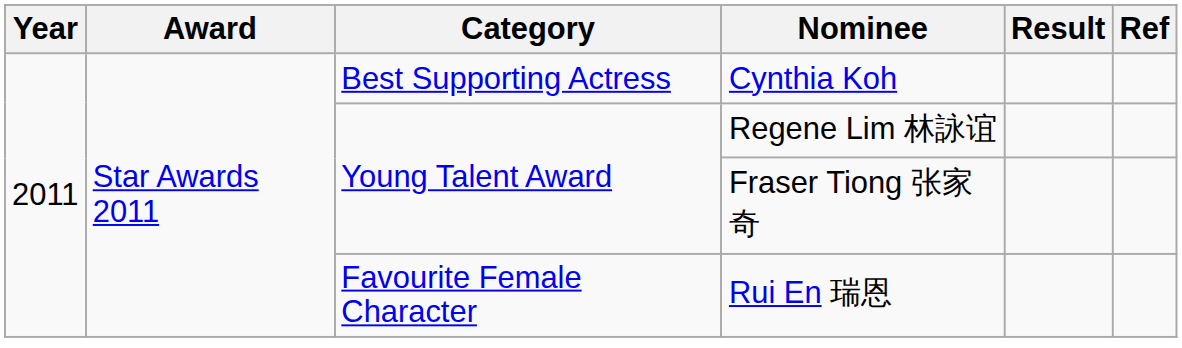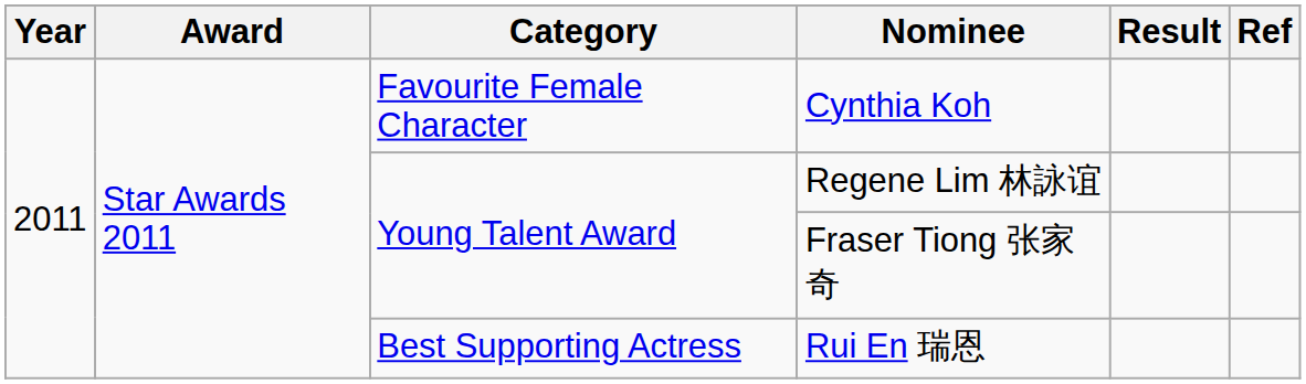 <table class="wikitable">
 <tr>
 <th>Year</th>
 <th>Award</th>
 <th>Category</th>
 <th>Nominee</th>
 <th>Result</th>
 <th>Ref</th>
 </tr>
 <tr>
 <td rowspan="4">2011</td>
 <td rowspan="4"><a href='#'>Star Awards 2011</a></td>
-<td><a href='#'>Best Supporting Actress</a></td>
+<td><a href='#'>Favourite Female Character</a></td>
 <td><a href='#'>Cynthia Koh</a></td>
 <td></td>
 <td></td>
 </tr>
 <tr>
 <td rowspan="2"><a href='#'>Young Talent Award</a></td>
 <td>Regene Lim 林詠谊</td>
 <td></td>
 <td></td>
 </tr>
 <tr>
 <td>Fraser Tiong 张家奇</td>
 <td></td>
 <td></td>
 </tr>
 <tr>
-<td><a href='#'>Favourite Female Character</a></td>
+<td><a href='#'>Best Supporting Actress</a></td>
 <td><a href='#'>Rui En</a> 瑞恩</td>
 <td></td>
 <td></td>
 </tr>
 </table>
